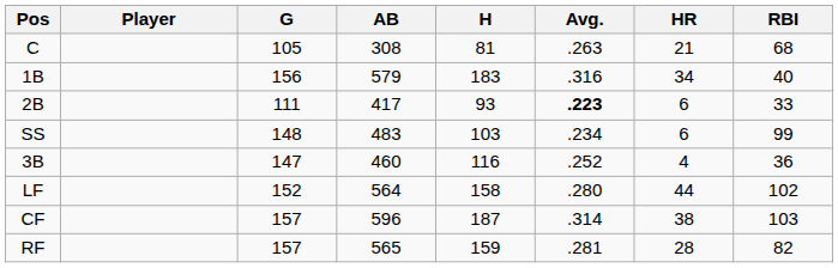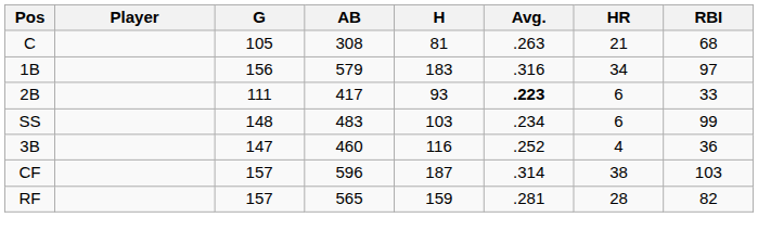 <table class="wikitable sortable">
 <tr>
 <th bgcolor="#DDDDFF" width="5%">Pos</th>
 <th bgcolor="#DDDDFF" width="16%">Player</th>
 <th bgcolor="#DDDDFF" width="9%">G</th>
 <th bgcolor="#DDDDFF" width="9%">AB</th>
 <th bgcolor="#DDDDFF" width="9%">H</th>
 <th bgcolor="#DDDDFF" width="9%">Avg.</th>
 <th bgcolor="#DDDDFF" width="9%">HR</th>
 <th bgcolor="#DDDDFF" width="9%">RBI</th>
 </tr>
 <tr align="center">
 <td>C</td>
 <td></td>
 <td>105</td>
 <td>308</td>
 <td>81</td>
 <td>.263</td>
 <td>21</td>
 <td>68</td>
 </tr>
 <tr align="center">
 <td>1B</td>
 <td></td>
 <td>156</td>
 <td>579</td>
 <td>183</td>
 <td>.316</td>
 <td>34</td>
-<td>40</td>
+<td>97</td>
 </tr>
 <tr align="center">
 <td>2B</td>
 <td></td>
 <td>111</td>
 <td>417</td>
 <td>93</td>
 <td><strong>.223</strong></td>
 <td>6</td>
 <td>33</td>
 </tr>
 <tr align="center">
 <td>SS</td>
 <td></td>
 <td>148</td>
 <td>483</td>
 <td>103</td>
 <td>.234</td>
 <td>6</td>
 <td>99</td>
 </tr>
 <tr align="center">
 <td>3B</td>
 <td></td>
 <td>147</td>
 <td>460</td>
 <td>116</td>
 <td>.252</td>
 <td>4</td>
 <td>36</td>
 </tr>
 <tr align="center">
-<td>LF</td>
-<td></td>
-<td>152</td>
-<td>564</td>
-<td>158</td>
-<td>.280</td>
-<td>44</td>
-<td>102</td>
-</tr>
-<tr align="center">
 <td>CF</td>
 <td></td>
 <td>157</td>
 <td>596</td>
 <td>187</td>
 <td>.314</td>
 <td>38</td>
 <td>103</td>
 </tr>
 <tr align="center">
 <td>RF</td>
 <td></td>
 <td>157</td>
 <td>565</td>
 <td>159</td>
 <td>.281</td>
 <td>28</td>
 <td>82</td>
 </tr>
 </table>
